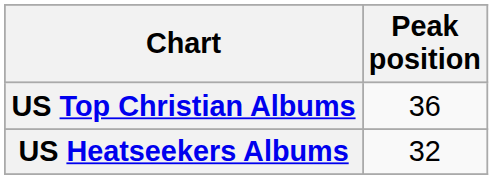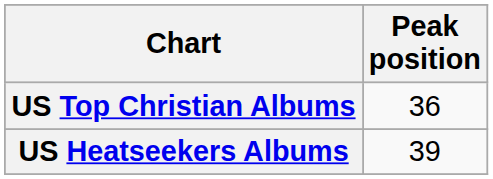 <table class="wikitable plainrowheaders sortable" style="text-align:center;" border="1">
 <tr>
 <th scope="col">Chart</th>
 <th scope="col">Peak<br>position</th>
 </tr>
 <tr>
 <th scope="row">US <a href='#'>Top Christian Albums</a></th>
 <td>36</td>
 </tr>
 <tr>
 <th scope="row">US <a href='#'>Heatseekers Albums</a></th>
-<td>32</td>
+<td>39</td>
 </tr>
 </table>
